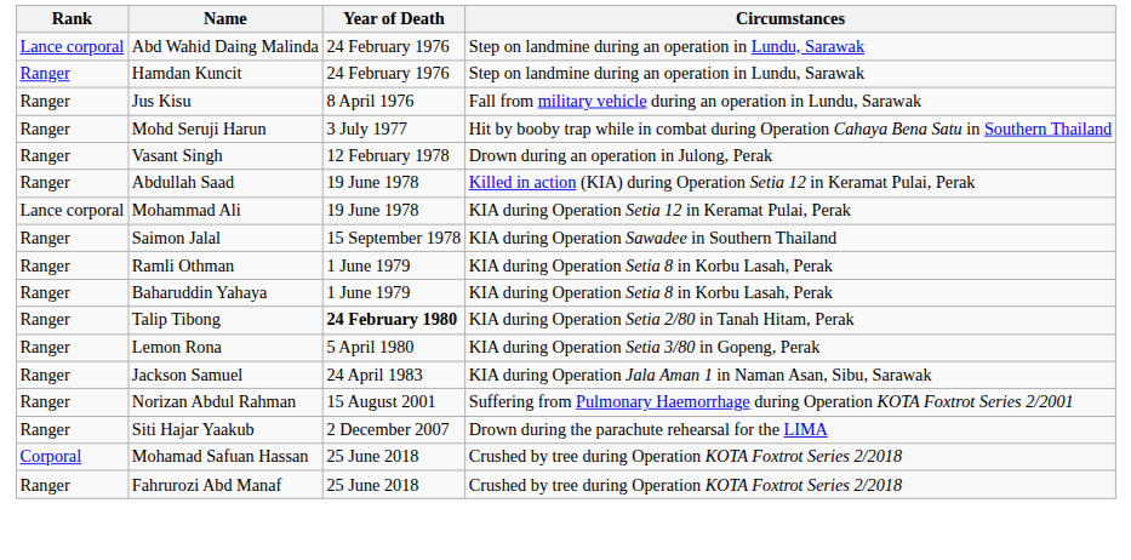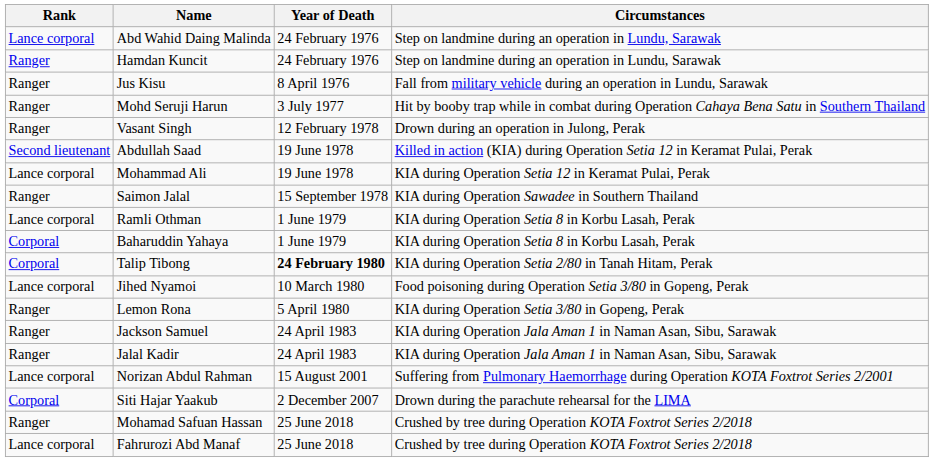 <table class="wikitable sortable" style="margin-left: auto; margin-right: auto; border: none; white-space: nowrap;">
 <tr>
 <th>Rank</th>
 <th>Name</th>
 <th>Year of Death</th>
 <th class="unsortable">Circumstances</th>
 </tr>
 <tr>
 <td><a href='#'>Lance corporal</a></td>
 <td>Abd Wahid Daing Malinda</td>
 <td>24 February 1976</td>
 <td>Step on landmine during an operation in <a href='#'>Lundu, Sarawak</a></td>
 </tr>
 <tr>
 <td><a href='#'>Ranger</a></td>
 <td>Hamdan Kuncit</td>
 <td>24 February 1976</td>
 <td>Step on landmine during an operation in Lundu, Sarawak</td>
 </tr>
 <tr>
 <td>Ranger</td>
 <td>Jus Kisu</td>
 <td>8 April 1976</td>
 <td>Fall from <a href='#'>military vehicle</a> during an operation in Lundu, Sarawak</td>
 </tr>
 <tr>
 <td>Ranger</td>
 <td>Mohd Seruji Harun</td>
 <td>3 July 1977</td>
 <td>Hit by booby trap while in combat during Operation <em>Cahaya Bena Satu</em> in <a href='#'>Southern Thailand</a></td>
 </tr>
 <tr>
 <td>Ranger</td>
 <td>Vasant Singh</td>
 <td>12 February 1978</td>
 <td>Drown during an operation in Julong, Perak</td>
 </tr>
 <tr>
-<td>Ranger</td>
+<td><a href='#'>Second lieutenant</a></td>
 <td>Abdullah Saad</td>
 <td>19 June 1978</td>
 <td><a href='#'>Killed in action</a> (KIA) during Operation <em>Setia 12</em> in Keramat Pulai, Perak</td>
 </tr>
 <tr>
 <td>Lance corporal</td>
 <td>Mohammad Ali</td>
 <td>19 June 1978</td>
 <td>KIA during Operation <em>Setia 12</em> in Keramat Pulai, Perak</td>
 </tr>
 <tr>
 <td>Ranger</td>
 <td>Saimon Jalal</td>
 <td>15 September 1978</td>
 <td>KIA during Operation <em>Sawadee</em> in Southern Thailand</td>
 </tr>
 <tr>
-<td>Ranger</td>
+<td>Lance corporal</td>
 <td>Ramli Othman</td>
 <td>1 June 1979</td>
 <td>KIA during Operation <em>Setia 8</em> in Korbu Lasah, Perak</td>
 </tr>
 <tr>
-<td>Ranger</td>
+<td><a href='#'>Corporal</a></td>
 <td>Baharuddin Yahaya</td>
 <td>1 June 1979</td>
 <td>KIA during Operation <em>Setia 8</em> in Korbu Lasah, Perak</td>
 </tr>
 <tr>
-<td>Ranger</td>
+<td><a href='#'>Corporal</a></td>
 <td>Talip Tibong</td>
 <td><strong>24 February 1980</strong></td>
 <td>KIA during Operation <em>Setia 2/80</em> in Tanah Hitam, Perak</td>
+</tr>
+<tr>
+<td>Lance corporal</td>
+<td>Jihed Nyamoi</td>
+<td>10 March 1980</td>
+<td>Food poisoning during Operation <em>Setia 3/80</em> in Gopeng, Perak</td>
 </tr>
 <tr>
 <td>Ranger</td>
 <td>Lemon Rona</td>
 <td>5 April 1980</td>
 <td>KIA during Operation <em>Setia 3/80</em> in Gopeng, Perak</td>
 </tr>
 <tr>
 <td>Ranger</td>
 <td>Jackson Samuel</td>
 <td>24 April 1983</td>
 <td>KIA during Operation <em>Jala Aman 1</em> in Naman Asan, Sibu, Sarawak</td>
 </tr>
 <tr>
 <td>Ranger</td>
+<td>Jalal Kadir</td>
+<td>24 April 1983</td>
+<td>KIA during Operation <em>Jala Aman 1</em> in Naman Asan, Sibu, Sarawak</td>
+</tr>
+<tr>
+<td>Lance corporal</td>
 <td>Norizan Abdul Rahman</td>
 <td>15 August 2001</td>
 <td>Suffering from <a href='#'>Pulmonary Haemorrhage</a> during Operation <em>KOTA Foxtrot Series 2/2001</em></td>
 </tr>
 <tr>
-<td>Ranger</td>
+<td><a href='#'>Corporal</a></td>
 <td>Siti Hajar Yaakub</td>
 <td>2 December 2007</td>
 <td>Drown during the parachute rehearsal for the <a href='#'>LIMA</a></td>
 </tr>
 <tr>
-<td><a href='#'>Corporal</a></td>
+<td>Ranger</td>
 <td>Mohamad Safuan Hassan</td>
 <td>25 June 2018</td>
 <td>Crushed by tree during Operation <em>KOTA Foxtrot Series 2/2018</em></td>
 </tr>
 <tr>
-<td>Ranger</td>
+<td>Lance corporal</td>
 <td>Fahrurozi Abd Manaf</td>
 <td>25 June 2018</td>
 <td>Crushed by tree during Operation <em>KOTA Foxtrot Series 2/2018</em></td>
 </tr>
 </table>
